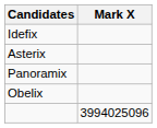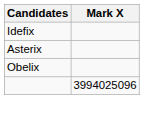 <table class="wikitable">
 <tr>
 <th>Candidates</th>
 <th>Mark X</th>
 </tr>
 <tr>
 <td>Idefix</td>
 <td></td>
 </tr>
 <tr>
 <td>Asterix</td>
 <td></td>
 </tr>
 <tr>
-<td>Panoramix</td>
-<td></td>
-</tr>
-<tr>
 <td>Obelix</td>
 <td></td>
 </tr>
 <tr>
 <td></td>
 <td>3994025096</td>
 </tr>
 </table>
